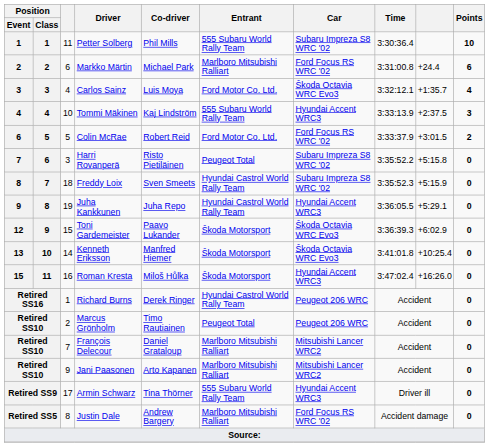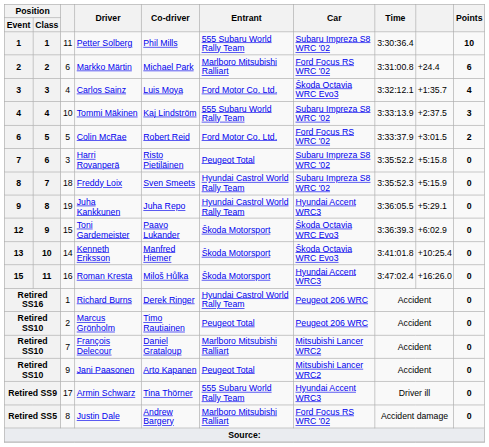 <table class="wikitable" width=85% style="font-size: 85%;">
 <tr>
 <th colspan="2">Position</th>
 <th rowspan="2"></th>
 <th rowspan="2">Driver</th>
 <th rowspan="2">Co-driver</th>
 <th rowspan="2">Entrant</th>
 <th rowspan="2">Car</th>
 <th rowspan="2">Time</th>
 <th rowspan="2"></th>
 <th rowspan="2">Points</th>
 </tr>
 <tr>
 <th>Event</th>
 <th>Class</th>
 </tr>
 <tr>
 <th>1</th>
 <th>1</th>
 <td align="center">11</td>
 <td> <a href='#'>Petter Solberg</a></td>
 <td> <a href='#'>Phil Mills</a></td>
 <td> <a href='#'>555 Subaru World Rally Team</a></td>
 <td><a href='#'>Subaru Impreza S8 WRC '02</a></td>
 <td>3:30:36.4</td>
 <td></td>
 <td align="center"><strong>10</strong></td>
 </tr>
 <tr>
 <th>2</th>
 <th>2</th>
 <td align="center">6</td>
 <td> <a href='#'>Markko Märtin</a></td>
 <td> <a href='#'>Michael Park</a></td>
 <td> <a href='#'>Marlboro Mitsubishi Ralliart</a></td>
 <td><a href='#'>Ford Focus RS WRC '02</a></td>
 <td>3:31:00.8</td>
 <td>+24.4</td>
 <td align="center"><strong>6</strong></td>
 </tr>
 <tr>
 <th>3</th>
 <th>3</th>
 <td align="center">4</td>
 <td> <a href='#'>Carlos Sainz</a></td>
 <td> <a href='#'>Luis Moya</a></td>
 <td> <a href='#'>Ford Motor Co. Ltd.</a></td>
 <td><a href='#'>Škoda Octavia WRC Evo3</a></td>
 <td>3:32:12.1</td>
 <td>+1:35.7</td>
 <td align="center"><strong>4</strong></td>
 </tr>
 <tr>
 <th>4</th>
 <th>4</th>
 <td align="center">10</td>
 <td> <a href='#'>Tommi Mäkinen</a></td>
 <td> <a href='#'>Kaj Lindström</a></td>
 <td> <a href='#'>555 Subaru World Rally Team</a></td>
-<td><a href='#'>Hyundai Accent WRC3</a></td>
+<td><a href='#'>Subaru Impreza S8 WRC '02</a></td>
 <td>3:33:13.9</td>
 <td>+2:37.5</td>
 <td align="center"><strong>3</strong></td>
 </tr>
 <tr>
 <th>6</th>
 <th>5</th>
 <td align="center">5</td>
 <td> <a href='#'>Colin McRae</a></td>
 <td> <a href='#'>Robert Reid</a></td>
 <td> <a href='#'>Ford Motor Co. Ltd.</a></td>
 <td><a href='#'>Ford Focus RS WRC '02</a></td>
 <td>3:33:37.9</td>
 <td>+3:01.5</td>
 <td align="center"><strong>2</strong></td>
 </tr>
 <tr>
 <th>7</th>
 <th>6</th>
 <td align="center">3</td>
 <td> <a href='#'>Harri Rovanperä</a></td>
 <td> <a href='#'>Risto Pietiläinen</a></td>
 <td> <a href='#'>Peugeot Total</a></td>
 <td><a href='#'>Subaru Impreza S8 WRC '02</a></td>
 <td>3:35:52.2</td>
 <td>+5:15.8</td>
 <td align="center"><strong>0</strong></td>
 </tr>
 <tr>
 <th>8</th>
 <th>7</th>
 <td align="center">18</td>
 <td> <a href='#'>Freddy Loix</a></td>
 <td> <a href='#'>Sven Smeets</a></td>
 <td> <a href='#'>Hyundai Castrol World Rally Team</a></td>
 <td><a href='#'>Subaru Impreza S8 WRC '02</a></td>
 <td>3:35:52.3</td>
 <td>+5:15.9</td>
 <td align="center"><strong>0</strong></td>
 </tr>
 <tr>
 <th>9</th>
 <th>8</th>
 <td align="center">19</td>
 <td> <a href='#'>Juha Kankkunen</a></td>
 <td> <a href='#'>Juha Repo</a></td>
 <td> <a href='#'>Hyundai Castrol World Rally Team</a></td>
 <td><a href='#'>Hyundai Accent WRC3</a></td>
 <td>3:36:05.5</td>
 <td>+5:29.1</td>
 <td align="center"><strong>0</strong></td>
 </tr>
 <tr>
 <th>12</th>
 <th>9</th>
 <td align="center">15</td>
 <td> <a href='#'>Toni Gardemeister</a></td>
 <td> <a href='#'>Paavo Lukander</a></td>
 <td> <a href='#'>Škoda Motorsport</a></td>
 <td><a href='#'>Škoda Octavia WRC Evo3</a></td>
 <td>3:36:39.3</td>
 <td>+6:02.9</td>
 <td align="center"><strong>0</strong></td>
 </tr>
 <tr>
 <th>13</th>
 <th>10</th>
 <td align="center">14</td>
 <td> <a href='#'>Kenneth Eriksson</a></td>
 <td> <a href='#'>Manfred Hiemer</a></td>
 <td> <a href='#'>Škoda Motorsport</a></td>
 <td><a href='#'>Škoda Octavia WRC Evo3</a></td>
 <td>3:41:01.8</td>
 <td>+10:25.4</td>
 <td align="center"><strong>0</strong></td>
 </tr>
 <tr>
 <th>15</th>
 <th>11</th>
 <td align="center">16</td>
 <td> <a href='#'>Roman Kresta</a></td>
 <td> <a href='#'>Miloš Hůlka</a></td>
 <td> <a href='#'>Škoda Motorsport</a></td>
 <td><a href='#'>Hyundai Accent WRC3</a></td>
 <td>3:47:02.4</td>
 <td>+16:26.0</td>
 <td align="center"><strong>0</strong></td>
 </tr>
 <tr>
 <th colspan="2">Retired SS16</th>
 <td align="center">1</td>
 <td> <a href='#'>Richard Burns</a></td>
 <td> <a href='#'>Derek Ringer</a></td>
 <td> <a href='#'>Hyundai Castrol World Rally Team</a></td>
 <td><a href='#'>Peugeot 206 WRC</a></td>
 <td align="center" colspan="2">Accident</td>
 <td align="center"><strong>0</strong></td>
 </tr>
 <tr>
 <th colspan="2">Retired SS10</th>
 <td align="center">2</td>
 <td> <a href='#'>Marcus Grönholm</a></td>
 <td> <a href='#'>Timo Rautiainen</a></td>
 <td> <a href='#'>Peugeot Total</a></td>
 <td><a href='#'>Peugeot 206 WRC</a></td>
 <td align="center" colspan="2">Accident</td>
 <td align="center"><strong>0</strong></td>
 </tr>
 <tr>
 <th colspan="2">Retired SS10</th>
 <td align="center">7</td>
 <td> <a href='#'>François Delecour</a></td>
 <td> <a href='#'>Daniel Grataloup</a></td>
 <td> <a href='#'>Marlboro Mitsubishi Ralliart</a></td>
 <td><a href='#'>Mitsubishi Lancer WRC2</a></td>
 <td align="center" colspan="2">Accident</td>
 <td align="center"><strong>0</strong></td>
 </tr>
 <tr>
 <th colspan="2">Retired SS10</th>
 <td align="center">9</td>
 <td> <a href='#'>Jani Paasonen</a></td>
 <td> <a href='#'>Arto Kapanen</a></td>
-<td> <a href='#'>Marlboro Mitsubishi Ralliart</a></td>
+<td> <a href='#'>Peugeot Total</a></td>
 <td><a href='#'>Mitsubishi Lancer WRC2</a></td>
 <td align="center" colspan="2">Accident</td>
 <td align="center"><strong>0</strong></td>
 </tr>
 <tr>
 <th colspan="2">Retired SS9</th>
 <td align="center">17</td>
 <td> <a href='#'>Armin Schwarz</a></td>
 <td> <a href='#'>Tina Thörner</a></td>
 <td> <a href='#'>555 Subaru World Rally Team</a></td>
 <td><a href='#'>Hyundai Accent WRC3</a></td>
 <td align="center" colspan="2">Driver ill</td>
 <td align="center"><strong>0</strong></td>
 </tr>
 <tr>
 <th colspan="2">Retired SS5</th>
 <td align="center">8</td>
 <td> <a href='#'>Justin Dale</a></td>
 <td> <a href='#'>Andrew Bargery</a></td>
 <td> <a href='#'>Marlboro Mitsubishi Ralliart</a></td>
 <td><a href='#'>Ford Focus RS WRC '02</a></td>
 <td align="center" colspan="2">Accident damage</td>
 <td align="center"><strong>0</strong></td>
 </tr>
 <tr>
 <td style="background-color:#EAECF0; text-align:center" colspan="10"><strong>Source:</strong></td>
 </tr>
 <tr>
 </tr>
 </table>
